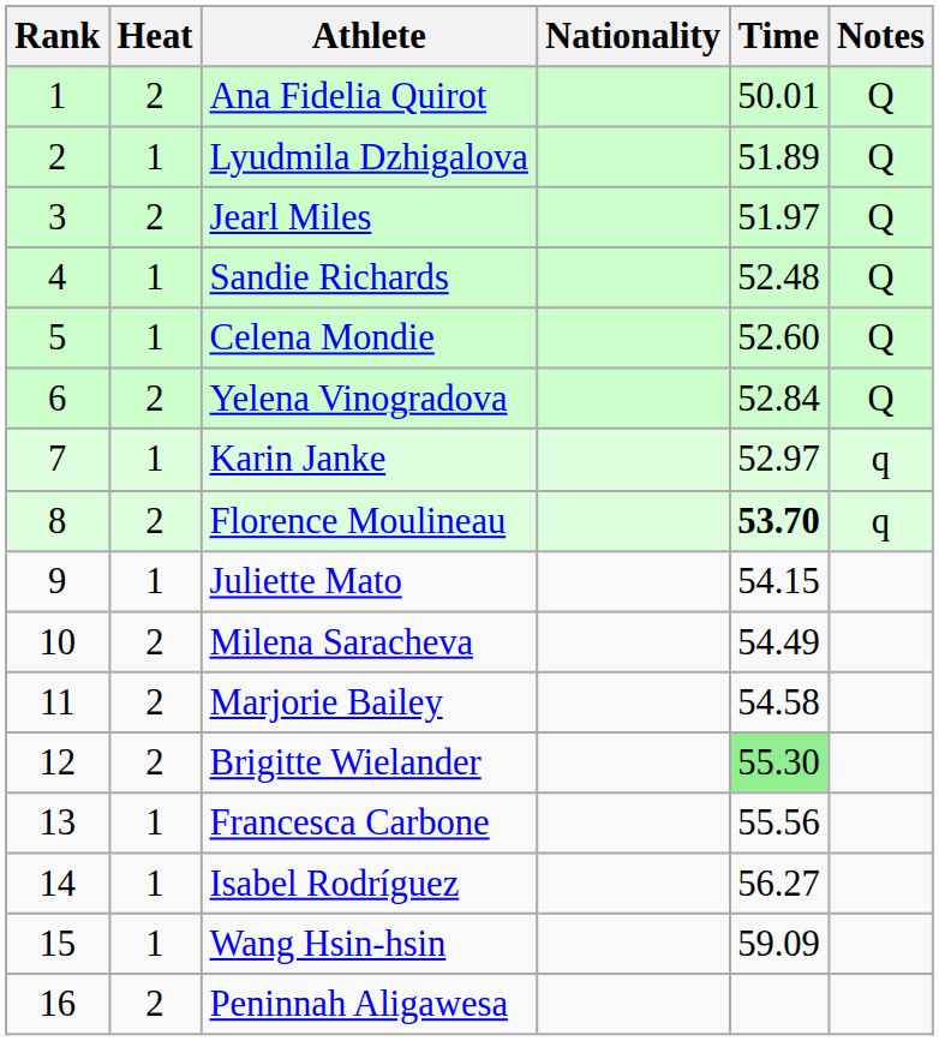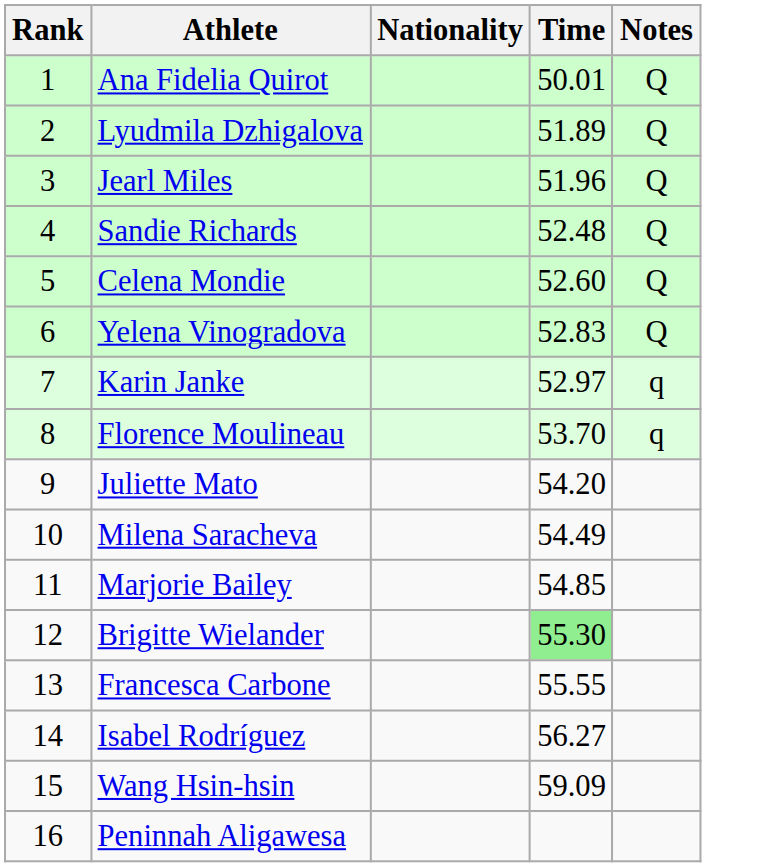 <table class="wikitable sortable" style="text-align:center;font-size:95%">
 <tr>
 <th>Rank</th>
-<th>Heat</th>
 <th>Athlete</th>
 <th>Nationality</th>
 <th>Time</th>
 <th>Notes</th>
 </tr>
 <tr bgcolor=ccffcc>
 <td>1</td>
-<td>2</td>
 <td align="left"><a href='#'>Ana Fidelia Quirot</a></td>
 <td align=left></td>
 <td>50.01</td>
 <td>Q</td>
 </tr>
 <tr bgcolor=ccffcc>
 <td>2</td>
-<td>1</td>
 <td align="left"><a href='#'>Lyudmila Dzhigalova</a></td>
 <td align=left></td>
 <td>51.89</td>
 <td>Q</td>
 </tr>
 <tr bgcolor=ccffcc>
 <td>3</td>
-<td>2</td>
 <td align="left"><a href='#'>Jearl Miles</a></td>
 <td align=left></td>
-<td>51.97</td>
+<td>51.96</td>
 <td>Q</td>
 </tr>
 <tr bgcolor=ccffcc>
 <td>4</td>
-<td>1</td>
 <td align="left"><a href='#'>Sandie Richards</a></td>
 <td align=left></td>
 <td>52.48</td>
 <td>Q</td>
 </tr>
 <tr bgcolor=ccffcc>
 <td>5</td>
-<td>1</td>
 <td align="left"><a href='#'>Celena Mondie</a></td>
 <td align=left></td>
 <td>52.60</td>
 <td>Q</td>
 </tr>
 <tr bgcolor=ccffcc>
 <td>6</td>
-<td>2</td>
 <td align="left"><a href='#'>Yelena Vinogradova</a></td>
 <td align=left></td>
-<td>52.84</td>
+<td>52.83</td>
 <td>Q</td>
 </tr>
 <tr bgcolor=ddffdd>
 <td>7</td>
-<td>1</td>
 <td align="left"><a href='#'>Karin Janke</a></td>
 <td align=left></td>
 <td>52.97</td>
 <td>q</td>
 </tr>
 <tr bgcolor=ddffdd>
 <td>8</td>
-<td>2</td>
 <td align="left"><a href='#'>Florence Moulineau</a></td>
 <td align=left></td>
-<td><strong>53.70</strong></td>
+<td>53.70</td>
 <td>q</td>
 </tr>
 <tr>
 <td>9</td>
-<td>1</td>
 <td align="left"><a href='#'>Juliette Mato</a></td>
 <td align=left></td>
-<td>54.15</td>
+<td>54.20</td>
 <td></td>
 </tr>
 <tr>
 <td>10</td>
-<td>2</td>
 <td align="left"><a href='#'>Milena Saracheva</a></td>
 <td align=left></td>
 <td>54.49</td>
 <td></td>
 </tr>
 <tr>
 <td>11</td>
-<td>2</td>
 <td align="left"><a href='#'>Marjorie Bailey</a></td>
 <td align=left></td>
-<td>54.58</td>
+<td>54.85</td>
 <td></td>
 </tr>
 <tr>
 <td>12</td>
-<td>2</td>
 <td align="left"><a href='#'>Brigitte Wielander</a></td>
 <td align=left></td>
 <td style="background: lightgreen;">55.30</td>
 <td></td>
 </tr>
 <tr>
 <td>13</td>
-<td>1</td>
 <td align="left"><a href='#'>Francesca Carbone</a></td>
 <td align=left></td>
-<td>55.56</td>
+<td>55.55</td>
 <td></td>
 </tr>
 <tr>
 <td>14</td>
-<td>1</td>
 <td align="left"><a href='#'>Isabel Rodríguez</a></td>
 <td align=left></td>
 <td>56.27</td>
 <td></td>
 </tr>
 <tr>
 <td>15</td>
-<td>1</td>
 <td align="left"><a href='#'>Wang Hsin-hsin</a></td>
 <td align=left></td>
 <td>59.09</td>
 <td></td>
 </tr>
 <tr>
 <td>16</td>
-<td>2</td>
 <td align="left"><a href='#'>Peninnah Aligawesa</a></td>
 <td align=left></td>
 <td></td>
 <td></td>
 </tr>
 </table>
